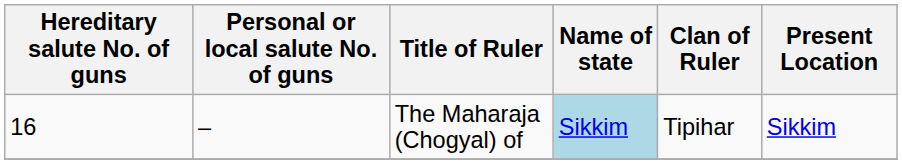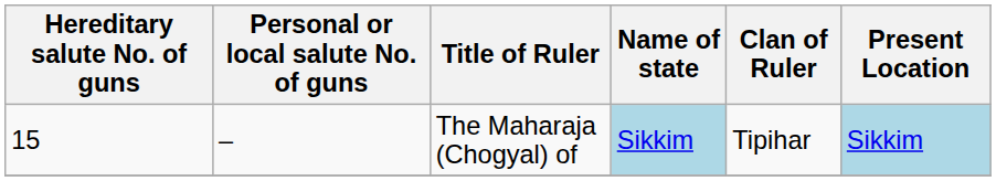 <table class="wikitable">
 <tr>
 <th>Hereditary salute No. of guns</th>
 <th>Personal or local salute No. of guns</th>
 <th>Title of Ruler</th>
 <th>Name of state</th>
 <th>Clan of Ruler</th>
 <th>Present Location</th>
 </tr>
 <tr>
-<td>16</td>
+<td>15</td>
 <td>–</td>
 <td>The Maharaja (Chogyal) of</td>
 <td style="background: lightblue;"> <a href='#'>Sikkim</a></td>
 <td>Tipihar</td>
-<td><a href='#'>Sikkim</a></td>
+<td style="background: lightblue;"><a href='#'>Sikkim</a></td>
 </tr>
 <tr>
 </tr>
 </table>
